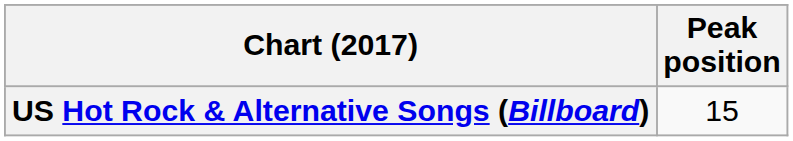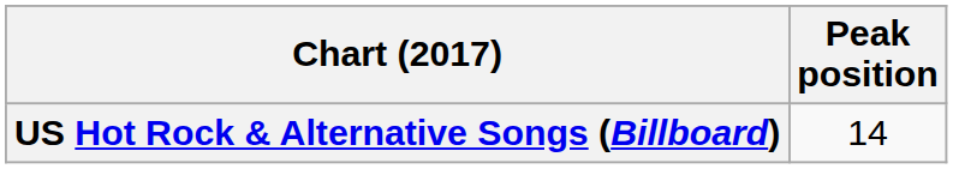 <table class="wikitable sortable plainrowheaders" style="text-align:center;">
 <tr>
 <th scope="col">Chart (2017)</th>
 <th scope="col">Peak<br>position</th>
 </tr>
 <tr>
 <th scope="row">US <a href='#'>Hot Rock & Alternative Songs</a> (<em><a href='#'>Billboard</a></em>)</th>
-<td>15</td>
+<td>14</td>
 </tr>
 </table>
